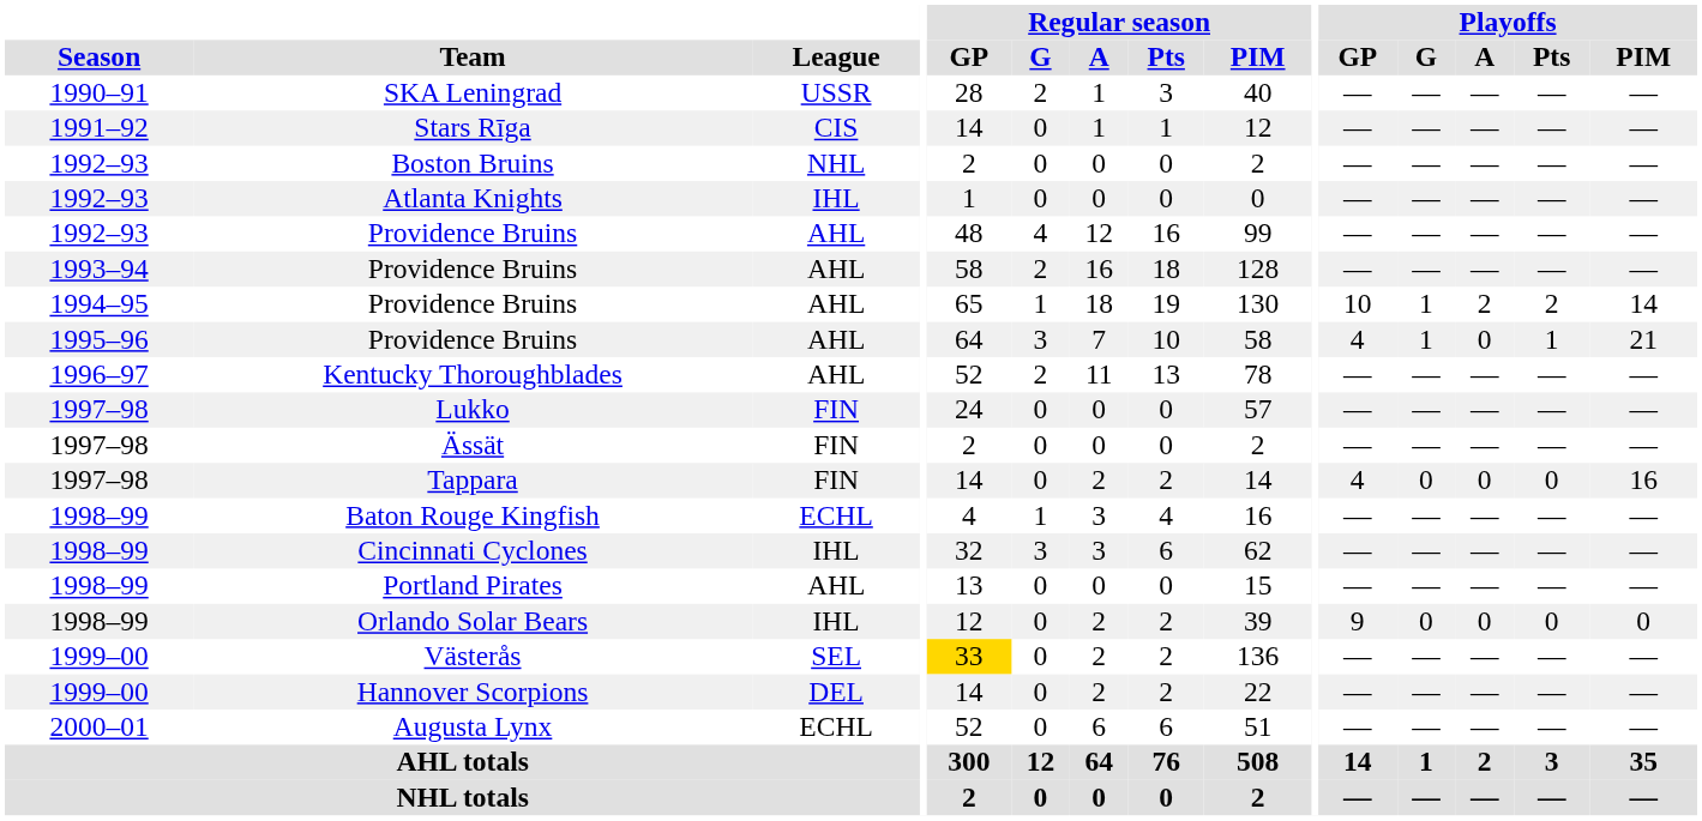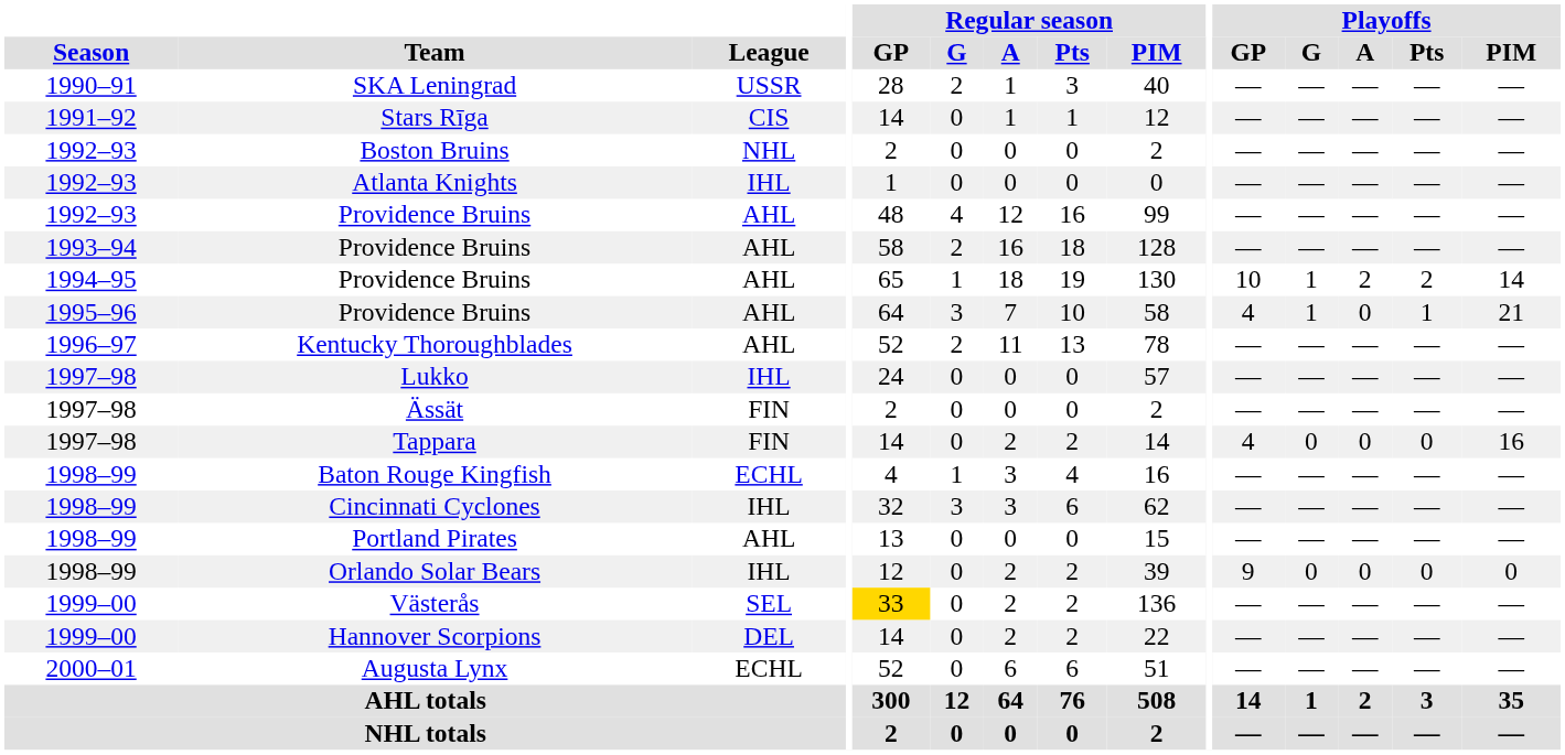 <table border="0" cellpadding="1" cellspacing="0" style="text-align:center; width:60em">
 <tr bgcolor="#e0e0e0">
 <th colspan="3" bgcolor="#ffffff"></th>
 <th rowspan="100" bgcolor="#ffffff"></th>
 <th colspan="5"><a href='#'>Regular season</a></th>
 <th rowspan="100" bgcolor="#ffffff"></th>
 <th colspan="5"><a href='#'>Playoffs</a></th>
 </tr>
 <tr bgcolor="#e0e0e0">
 <th><a href='#'>Season</a></th>
 <th>Team</th>
 <th>League</th>
 <th>GP</th>
 <th><a href='#'>G</a></th>
 <th><a href='#'>A</a></th>
 <th><a href='#'>Pts</a></th>
 <th><a href='#'>PIM</a></th>
 <th>GP</th>
 <th>G</th>
 <th>A</th>
 <th>Pts</th>
 <th>PIM</th>
 </tr>
 <tr>
 <td><a href='#'>1990–91</a></td>
 <td><a href='#'>SKA Leningrad</a></td>
 <td><a href='#'>USSR</a></td>
 <td>28</td>
 <td>2</td>
 <td>1</td>
 <td>3</td>
 <td>40</td>
 <td>—</td>
 <td>—</td>
 <td>—</td>
 <td>—</td>
 <td>—</td>
 </tr>
 <tr bgcolor="f0f0f0">
 <td><a href='#'>1991–92</a></td>
 <td><a href='#'>Stars Rīga</a></td>
 <td><a href='#'>CIS</a></td>
 <td>14</td>
 <td>0</td>
 <td>1</td>
 <td>1</td>
 <td>12</td>
 <td>—</td>
 <td>—</td>
 <td>—</td>
 <td>—</td>
 <td>—</td>
 </tr>
 <tr>
 <td><a href='#'>1992–93</a></td>
 <td><a href='#'>Boston Bruins</a></td>
 <td><a href='#'>NHL</a></td>
 <td>2</td>
 <td>0</td>
 <td>0</td>
 <td>0</td>
 <td>2</td>
 <td>—</td>
 <td>—</td>
 <td>—</td>
 <td>—</td>
 <td>—</td>
 </tr>
 <tr bgcolor="f0f0f0">
 <td><a href='#'>1992–93</a></td>
 <td><a href='#'>Atlanta Knights</a></td>
 <td><a href='#'>IHL</a></td>
 <td>1</td>
 <td>0</td>
 <td>0</td>
 <td>0</td>
 <td>0</td>
 <td>—</td>
 <td>—</td>
 <td>—</td>
 <td>—</td>
 <td>—</td>
 </tr>
 <tr>
 <td><a href='#'>1992–93</a></td>
 <td><a href='#'>Providence Bruins</a></td>
 <td><a href='#'>AHL</a></td>
 <td>48</td>
 <td>4</td>
 <td>12</td>
 <td>16</td>
 <td>99</td>
 <td>—</td>
 <td>—</td>
 <td>—</td>
 <td>—</td>
 <td>—</td>
 </tr>
 <tr bgcolor="f0f0f0">
 <td><a href='#'>1993–94</a></td>
 <td>Providence Bruins</td>
 <td>AHL</td>
 <td>58</td>
 <td>2</td>
 <td>16</td>
 <td>18</td>
 <td>128</td>
 <td>—</td>
 <td>—</td>
 <td>—</td>
 <td>—</td>
 <td>—</td>
 </tr>
 <tr>
 <td><a href='#'>1994–95</a></td>
 <td>Providence Bruins</td>
 <td>AHL</td>
 <td>65</td>
 <td>1</td>
 <td>18</td>
 <td>19</td>
 <td>130</td>
 <td>10</td>
 <td>1</td>
 <td>2</td>
 <td>2</td>
 <td>14</td>
 </tr>
 <tr bgcolor="f0f0f0">
 <td><a href='#'>1995–96</a></td>
 <td>Providence Bruins</td>
 <td>AHL</td>
 <td>64</td>
 <td>3</td>
 <td>7</td>
 <td>10</td>
 <td>58</td>
 <td>4</td>
 <td>1</td>
 <td>0</td>
 <td>1</td>
 <td>21</td>
 </tr>
 <tr>
 <td><a href='#'>1996–97</a></td>
 <td><a href='#'>Kentucky Thoroughblades</a></td>
 <td>AHL</td>
 <td>52</td>
 <td>2</td>
 <td>11</td>
 <td>13</td>
 <td>78</td>
 <td>—</td>
 <td>—</td>
 <td>—</td>
 <td>—</td>
 <td>—</td>
 </tr>
 <tr bgcolor="f0f0f0">
 <td><a href='#'>1997–98</a></td>
 <td><a href='#'>Lukko</a></td>
-<td><a href='#'>FIN</a></td>
+<td><a href='#'>IHL</a></td>
 <td>24</td>
 <td>0</td>
 <td>0</td>
 <td>0</td>
 <td>57</td>
 <td>—</td>
 <td>—</td>
 <td>—</td>
 <td>—</td>
 <td>—</td>
 </tr>
 <tr>
 <td>1997–98</td>
 <td><a href='#'>Ässät</a></td>
 <td>FIN</td>
 <td>2</td>
 <td>0</td>
 <td>0</td>
 <td>0</td>
 <td>2</td>
 <td>—</td>
 <td>—</td>
 <td>—</td>
 <td>—</td>
 <td>—</td>
 </tr>
 <tr bgcolor="f0f0f0">
 <td>1997–98</td>
 <td><a href='#'>Tappara</a></td>
 <td>FIN</td>
 <td>14</td>
 <td>0</td>
 <td>2</td>
 <td>2</td>
 <td>14</td>
 <td>4</td>
 <td>0</td>
 <td>0</td>
 <td>0</td>
 <td>16</td>
 </tr>
 <tr>
 <td><a href='#'>1998–99</a></td>
 <td><a href='#'>Baton Rouge Kingfish</a></td>
 <td><a href='#'>ECHL</a></td>
 <td>4</td>
 <td>1</td>
 <td>3</td>
 <td>4</td>
 <td>16</td>
 <td>—</td>
 <td>—</td>
 <td>—</td>
 <td>—</td>
 <td>—</td>
 </tr>
 <tr bgcolor="f0f0f0">
 <td><a href='#'>1998–99</a></td>
 <td><a href='#'>Cincinnati Cyclones</a></td>
 <td>IHL</td>
 <td>32</td>
 <td>3</td>
 <td>3</td>
 <td>6</td>
 <td>62</td>
 <td>—</td>
 <td>—</td>
 <td>—</td>
 <td>—</td>
 <td>—</td>
 </tr>
 <tr>
 <td><a href='#'>1998–99</a></td>
 <td><a href='#'>Portland Pirates</a></td>
 <td>AHL</td>
 <td>13</td>
 <td>0</td>
 <td>0</td>
 <td>0</td>
 <td>15</td>
 <td>—</td>
 <td>—</td>
 <td>—</td>
 <td>—</td>
 <td>—</td>
 </tr>
 <tr bgcolor="f0f0f0">
 <td>1998–99</td>
 <td><a href='#'>Orlando Solar Bears</a></td>
 <td>IHL</td>
 <td>12</td>
 <td>0</td>
 <td>2</td>
 <td>2</td>
 <td>39</td>
 <td>9</td>
 <td>0</td>
 <td>0</td>
 <td>0</td>
 <td>0</td>
 </tr>
 <tr>
 <td><a href='#'>1999–00</a></td>
 <td><a href='#'>Västerås</a></td>
 <td><a href='#'>SEL</a></td>
 <td style="background: gold;">33</td>
 <td>0</td>
 <td>2</td>
 <td>2</td>
 <td>136</td>
 <td>—</td>
 <td>—</td>
 <td>—</td>
 <td>—</td>
 <td>—</td>
 </tr>
 <tr bgcolor="f0f0f0">
 <td><a href='#'>1999–00</a></td>
 <td><a href='#'>Hannover Scorpions</a></td>
 <td><a href='#'>DEL</a></td>
 <td>14</td>
 <td>0</td>
 <td>2</td>
 <td>2</td>
 <td>22</td>
 <td>—</td>
 <td>—</td>
 <td>—</td>
 <td>—</td>
 <td>—</td>
 </tr>
 <tr>
 <td><a href='#'>2000–01</a></td>
 <td><a href='#'>Augusta Lynx</a></td>
 <td>ECHL</td>
 <td>52</td>
 <td>0</td>
 <td>6</td>
 <td>6</td>
 <td>51</td>
 <td>—</td>
 <td>—</td>
 <td>—</td>
 <td>—</td>
 <td>—</td>
 </tr>
 <tr bgcolor="#e0e0e0">
 <th colspan="3">AHL totals</th>
 <th>300</th>
 <th>12</th>
 <th>64</th>
 <th>76</th>
 <th>508</th>
 <th>14</th>
 <th>1</th>
 <th>2</th>
 <th>3</th>
 <th>35</th>
 </tr>
 <tr bgcolor="#e0e0e0">
 <th colspan="3">NHL totals</th>
 <th>2</th>
 <th>0</th>
 <th>0</th>
 <th>0</th>
 <th>2</th>
 <th>—</th>
 <th>—</th>
 <th>—</th>
 <th>—</th>
 <th>—</th>
 </tr>
 </table>
